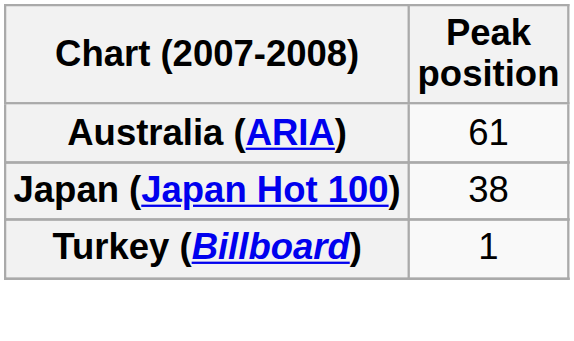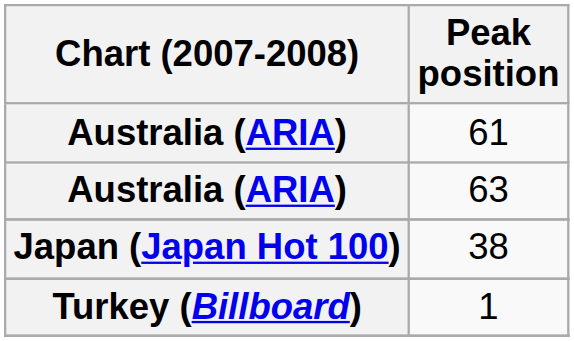 <table class="wikitable plainrowheaders sortable" style="text-align:center;">
 <tr>
 <th scope="col">Chart (2007-2008)</th>
 <th scope="col">Peak<br>position</th>
 </tr>
 <tr>
 <th scope="row">Australia (<a href='#'>ARIA</a>)</th>
 <td>61</td>
+</tr>
+<tr>
+<th scope="row">Australia (<a href='#'>ARIA</a>)<br></th>
+<td>63</td>
 </tr>
 <tr>
 </tr>
 <tr>
 </tr>
 <tr>
 </tr>
 <tr>
 </tr>
 <tr>
 </tr>
 <tr>
 </tr>
 <tr>
 </tr>
 <tr>
 </tr>
 <tr>
 </tr>
 <tr>
 </tr>
 <tr>
 <th scope="row">Japan (<a href='#'>Japan Hot 100</a>)</th>
 <td style="text-align:center;">38</td>
 </tr>
 <tr>
 </tr>
 <tr>
 </tr>
 <tr>
 </tr>
 <tr>
 </tr>
 <tr>
 </tr>
 <tr>
 </tr>
 <tr>
 </tr>
 <tr>
 <th scope="row">Turkey (<em><a href='#'>Billboard</a></em>)</th>
 <td align="center">1</td>
 </tr>
 <tr>
 </tr>
 <tr>
 </tr>
 <tr>
 </tr>
 <tr>
 </tr>
 <tr>
 </tr>
 <tr>
 </tr>
 <tr>
 </tr>
 <tr>
 </tr>
 <tr>
 </tr>
 <tr>
 </tr>
 <tr>
 </tr>
 </table>
